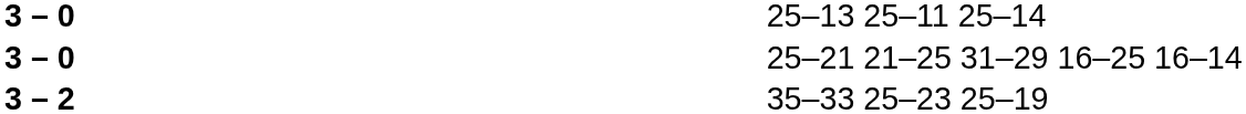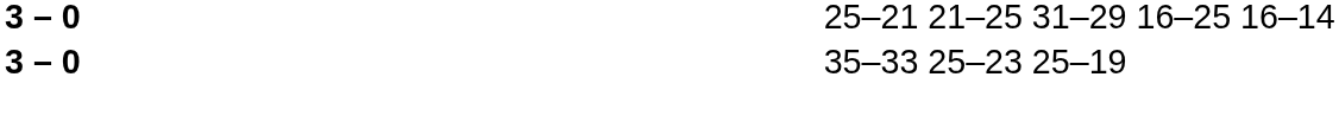 <table width=100% cellspacing=1>
 <tr>
 <th width=20%></th>
 <th width=12%></th>
 <th width=20%></th>
 <th width=33%></th>
 <td></td>
 </tr>
 <tr style=font-size:90%>
 <td align=right><strong></strong></td>
 <td align=center><strong>3 – 0</strong></td>
 <td></td>
-<td>25–13 25–11 25–14</td>
+<td>25–21 21–25 31–29 16–25 16–14</td>
 <td></td>
 </tr>
 <tr style=font-size:90%>
 <td align=right><strong></strong></td>
 <td align=center><strong>3 – 0</strong></td>
 <td></td>
-<td>25–21 21–25 31–29 16–25 16–14</td>
-<td></td>
-</tr>
-<tr style=font-size:90%>
-<td align=right><strong></strong></td>
-<td align=center><strong>3 – 2</strong></td>
-<td></td>
 <td>35–33 25–23 25–19</td>
 </tr>
 </table>
